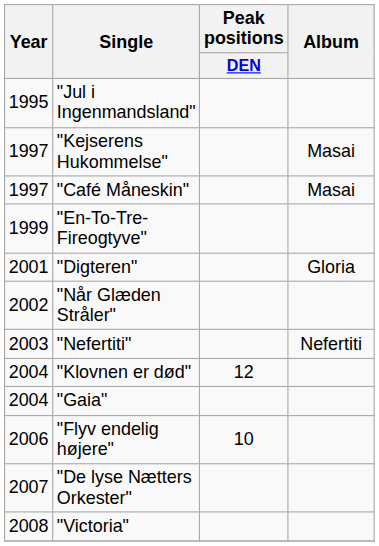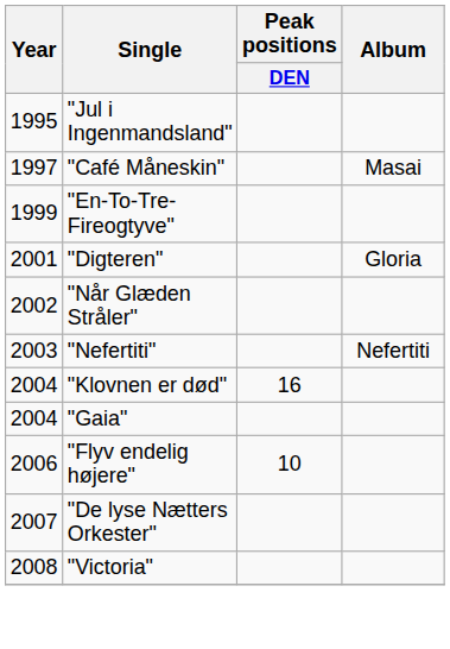 <table class="wikitable">
 <tr>
 <th align="center" rowspan="2" width="10">Year</th>
 <th align="center" rowspan="2" width="120">Single</th>
 <th align="center" colspan="1" width="20">Peak positions</th>
 <th align="center" rowspan="2" width="70">Album</th>
 </tr>
 <tr>
 <th scope="col" style="width:3em;font-size:90%;"><a href='#'>DEN</a><br></th>
 </tr>
 <tr>
 <td style="text-align:center;">1995</td>
 <td>"Jul i Ingenmandsland"</td>
 <td style="text-align:center;"></td>
 <td style="text-align:center;"></td>
-</tr>
-<tr>
-<td style="text-align:center;">1997</td>
-<td>"Kejserens Hukommelse"</td>
-<td style="text-align:center;"></td>
-<td style="text-align:center;">Masai</td>
 </tr>
 <tr>
 <td style="text-align:center;">1997</td>
 <td>"Café Måneskin"</td>
 <td style="text-align:center;"></td>
 <td style="text-align:center;">Masai</td>
 </tr>
 <tr>
 <td style="text-align:center;">1999</td>
 <td>"En-To-Tre-Fireogtyve"</td>
 <td style="text-align:center;"></td>
 <td style="text-align:center;"></td>
 </tr>
 <tr>
 <td style="text-align:center;">2001</td>
 <td>"Digteren"</td>
 <td style="text-align:center;"></td>
 <td style="text-align:center;">Gloria</td>
 </tr>
 <tr>
 <td style="text-align:center;">2002</td>
 <td>"Når Glæden Stråler"</td>
 <td style="text-align:center;"></td>
 <td style="text-align:center;"></td>
 </tr>
 <tr>
 <td style="text-align:center;">2003</td>
 <td>"Nefertiti"</td>
 <td style="text-align:center;"></td>
 <td style="text-align:center;">Nefertiti</td>
 </tr>
 <tr>
 <td style="text-align:center;">2004</td>
 <td>"Klovnen er død"</td>
-<td style="text-align:center;">12</td>
+<td style="text-align:center;">16</td>
 <td style="text-align:center;"></td>
 </tr>
 <tr>
 <td style="text-align:center;">2004</td>
 <td>"Gaia"</td>
 <td style="text-align:center;"></td>
 <td style="text-align:center;"></td>
 </tr>
 <tr>
 <td style="text-align:center;">2006</td>
 <td>"Flyv endelig højere"</td>
 <td style="text-align:center;">10</td>
 <td style="text-align:center;"></td>
 </tr>
 <tr>
 <td style="text-align:center;">2007</td>
 <td>"De lyse Nætters Orkester"</td>
 <td style="text-align:center;"></td>
 <td style="text-align:center;"></td>
 </tr>
 <tr>
 <td style="text-align:center;">2008</td>
 <td>"Victoria"</td>
 <td style="text-align:center;"></td>
 <td style="text-align:center;"></td>
 </tr>
 <tr>
 </tr>
 </table>
